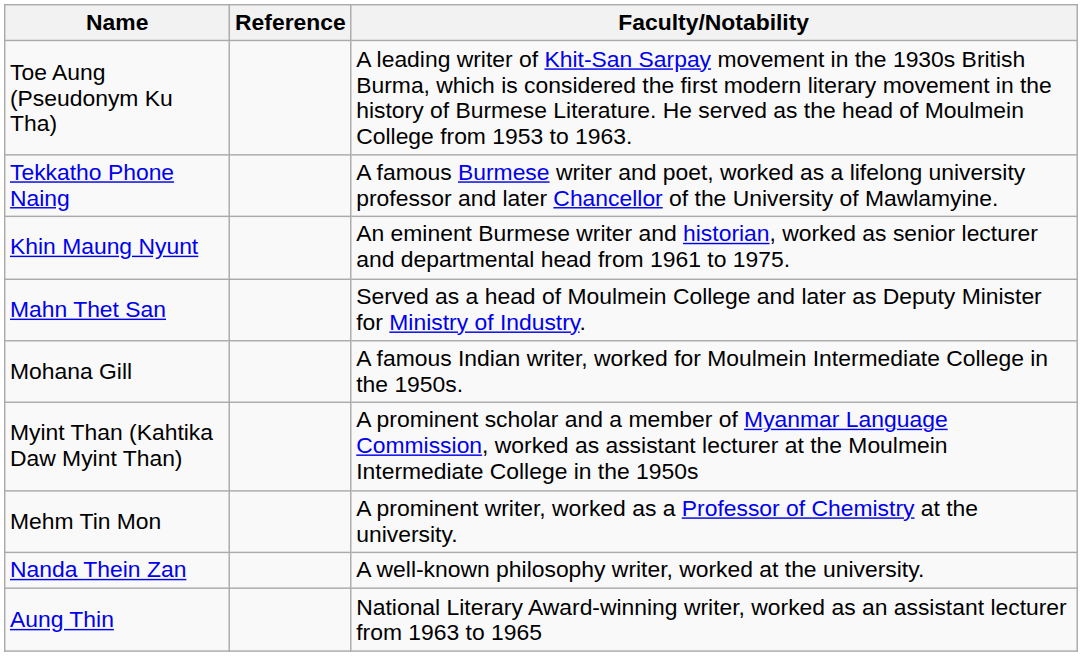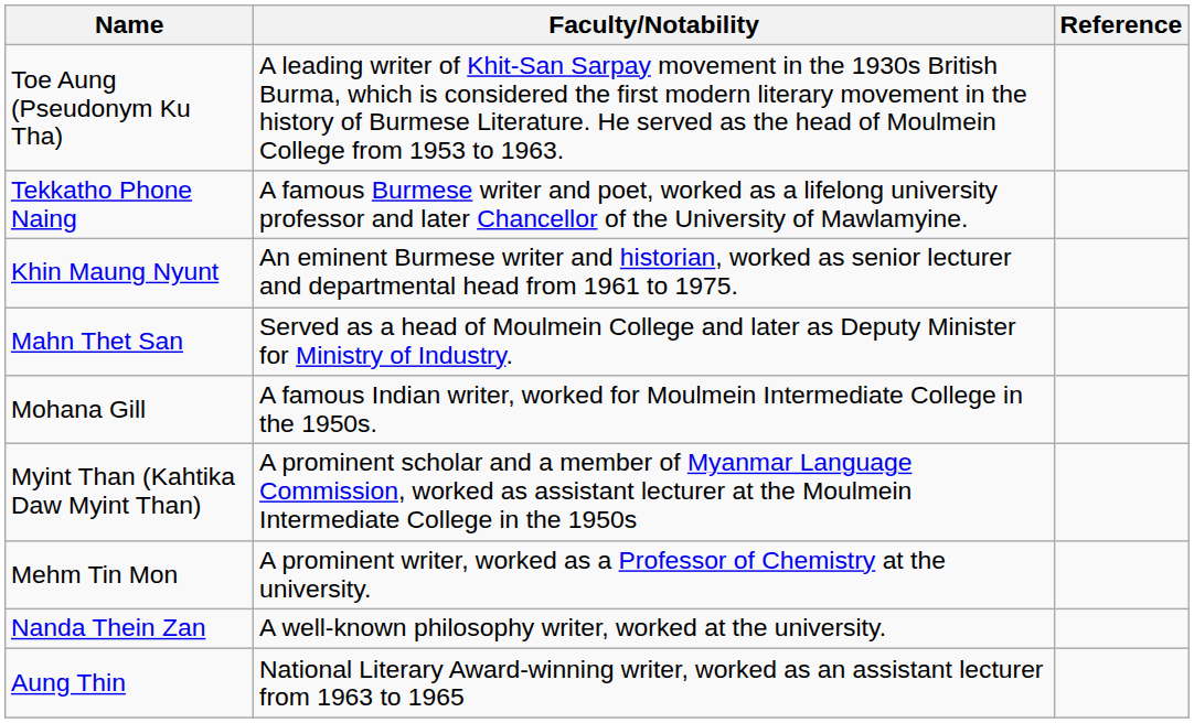 <table class="wikitable" border="1">
 <tr>
 <th width=150>Name</th>
+<th width=500>Faculty/Notability</th>
 <th width=50>Reference</th>
-<th width=500>Faculty/Notability</th>
 </tr>
 <tr>
 <td>Toe Aung (Pseudonym Ku Tha)</td>
+<td>A leading writer of <a href='#'>Khit-San Sarpay</a> movement in the 1930s British Burma, which is considered the first modern literary movement in the history of Burmese Literature. He served as the head of Moulmein College from 1953 to 1963.</td>
 <td></td>
-<td>A leading writer of <a href='#'>Khit-San Sarpay</a> movement in the 1930s British Burma, which is considered the first modern literary movement in the history of Burmese Literature. He served as the head of Moulmein College from 1953 to 1963.</td>
 </tr>
 <tr>
 <td><a href='#'>Tekkatho Phone Naing</a></td>
+<td>A famous <a href='#'>Burmese</a> writer and poet, worked as a lifelong university professor and later <a href='#'>Chancellor</a> of the University of Mawlamyine.</td>
 <td></td>
-<td>A famous <a href='#'>Burmese</a> writer and poet, worked as a lifelong university professor and later <a href='#'>Chancellor</a> of the University of Mawlamyine.</td>
 </tr>
 <tr>
 <td><a href='#'>Khin Maung Nyunt</a></td>
+<td>An eminent Burmese writer and <a href='#'>historian</a>, worked as senior lecturer and departmental head from 1961 to 1975.</td>
 <td></td>
-<td>An eminent Burmese writer and <a href='#'>historian</a>, worked as senior lecturer and departmental head from 1961 to 1975.</td>
 </tr>
 <tr>
 <td><a href='#'>Mahn Thet San</a></td>
+<td>Served as a head of Moulmein College and later as Deputy Minister for <a href='#'>Ministry of Industry</a>.</td>
 <td></td>
-<td>Served as a head of Moulmein College and later as Deputy Minister for <a href='#'>Ministry of Industry</a>.</td>
 </tr>
 <tr>
 <td>Mohana Gill</td>
+<td>A famous Indian writer, worked for Moulmein Intermediate College in the 1950s.</td>
 <td></td>
-<td>A famous Indian writer, worked for Moulmein Intermediate College in the 1950s.</td>
 </tr>
 <tr>
 <td>Myint Than (Kahtika Daw Myint Than)</td>
+<td>A prominent scholar and a member of <a href='#'>Myanmar Language Commission</a>, worked as assistant lecturer at the Moulmein Intermediate College in the 1950s</td>
 <td></td>
-<td>A prominent scholar and a member of <a href='#'>Myanmar Language Commission</a>, worked as assistant lecturer at the Moulmein Intermediate College in the 1950s</td>
 </tr>
 <tr>
 <td>Mehm Tin Mon</td>
+<td>A prominent writer, worked as a <a href='#'>Professor of Chemistry</a> at the university.</td>
 <td></td>
-<td>A prominent writer, worked as a <a href='#'>Professor of Chemistry</a> at the university.</td>
 </tr>
 <tr>
 <td><a href='#'>Nanda Thein Zan</a></td>
+<td>A well-known philosophy writer, worked at the university.</td>
 <td></td>
-<td>A well-known philosophy writer, worked at the university.</td>
 </tr>
 <tr>
 <td><a href='#'>Aung Thin</a></td>
+<td>National Literary Award-winning writer, worked as an assistant lecturer from 1963 to 1965</td>
 <td></td>
-<td>National Literary Award-winning writer, worked as an assistant lecturer from 1963 to 1965</td>
 </tr>
 </table>
